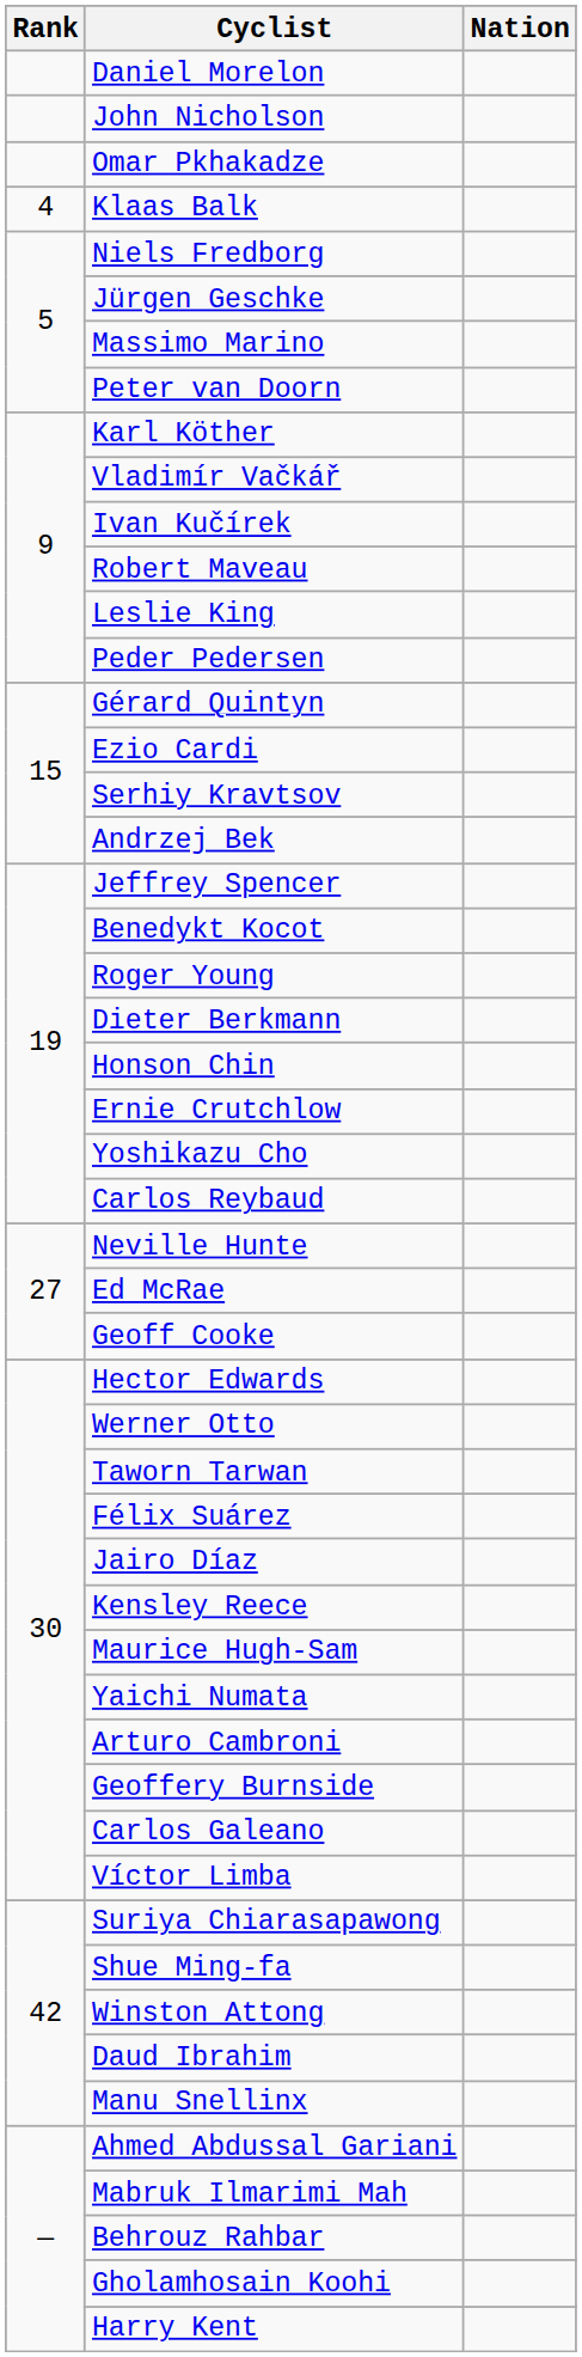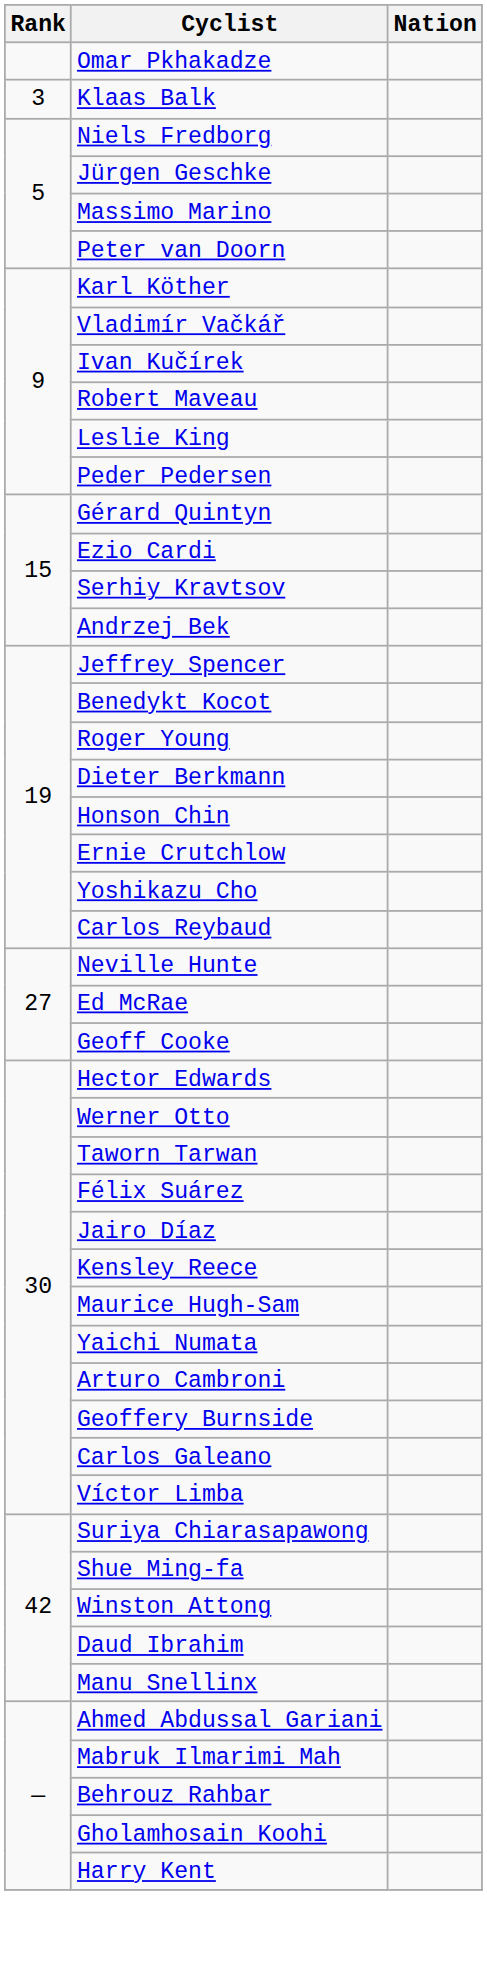 <table class="wikitable sortable" style="text-align:center">
 <tr>
 <th>Rank</th>
 <th>Cyclist</th>
 <th>Nation</th>
 </tr>
 <tr>
 <td></td>
-<td align=left><a href='#'>Daniel Morelon</a></td>
-<td align=left></td>
-</tr>
-<tr>
-<td></td>
-<td align=left><a href='#'>John Nicholson</a></td>
-<td align=left></td>
-</tr>
-<tr>
-<td></td>
 <td align=left><a href='#'>Omar Pkhakadze</a></td>
 <td align=left></td>
 </tr>
 <tr>
-<td>4</td>
+<td>3</td>
 <td align=left><a href='#'>Klaas Balk</a></td>
 <td align=left></td>
 </tr>
 <tr>
 <td rowspan=4>5</td>
 <td align=left><a href='#'>Niels Fredborg</a></td>
 <td align=left></td>
 </tr>
 <tr>
 <td align=left><a href='#'>Jürgen Geschke</a></td>
 <td align=left></td>
 </tr>
 <tr>
 <td align=left><a href='#'>Massimo Marino</a></td>
 <td align=left></td>
 </tr>
 <tr>
 <td align=left><a href='#'>Peter van Doorn</a></td>
 <td align=left></td>
 </tr>
 <tr>
 <td rowspan=6>9</td>
 <td align=left><a href='#'>Karl Köther</a></td>
 <td align=left></td>
 </tr>
 <tr>
 <td align=left><a href='#'>Vladimír Vačkář</a></td>
 <td align=left></td>
 </tr>
 <tr>
 <td align=left><a href='#'>Ivan Kučírek</a></td>
 <td align=left></td>
 </tr>
 <tr>
 <td align=left><a href='#'>Robert Maveau</a></td>
 <td align=left></td>
 </tr>
 <tr>
 <td align=left><a href='#'>Leslie King</a></td>
 <td align=left></td>
 </tr>
 <tr>
 <td align=left><a href='#'>Peder Pedersen</a></td>
 <td align=left></td>
 </tr>
 <tr>
 <td rowspan=4>15</td>
 <td align=left><a href='#'>Gérard Quintyn</a></td>
 <td align=left></td>
 </tr>
 <tr>
 <td align=left><a href='#'>Ezio Cardi</a></td>
 <td align=left></td>
 </tr>
 <tr>
 <td align=left><a href='#'>Serhiy Kravtsov</a></td>
 <td align=left></td>
 </tr>
 <tr>
 <td align=left><a href='#'>Andrzej Bek</a></td>
 <td align=left></td>
 </tr>
 <tr>
 <td rowspan=8>19</td>
 <td align=left><a href='#'>Jeffrey Spencer</a></td>
 <td align=left></td>
 </tr>
 <tr>
 <td align=left><a href='#'>Benedykt Kocot</a></td>
 <td align=left></td>
 </tr>
 <tr>
 <td align=left><a href='#'>Roger Young</a></td>
 <td align=left></td>
 </tr>
 <tr>
 <td align=left><a href='#'>Dieter Berkmann</a></td>
 <td align=left></td>
 </tr>
 <tr>
 <td align=left><a href='#'>Honson Chin</a></td>
 <td align=left></td>
 </tr>
 <tr>
 <td align=left><a href='#'>Ernie Crutchlow</a></td>
 <td align=left></td>
 </tr>
 <tr>
 <td align=left><a href='#'>Yoshikazu Cho</a></td>
 <td align=left></td>
 </tr>
 <tr>
 <td align=left><a href='#'>Carlos Reybaud</a></td>
 <td align=left></td>
 </tr>
 <tr>
 <td rowspan=3>27</td>
 <td align=left><a href='#'>Neville Hunte</a></td>
 <td align=left></td>
 </tr>
 <tr>
 <td align=left><a href='#'>Ed McRae</a></td>
 <td align=left></td>
 </tr>
 <tr>
 <td align=left><a href='#'>Geoff Cooke</a></td>
 <td align=left></td>
 </tr>
 <tr>
 <td rowspan=12>30</td>
 <td align=left><a href='#'>Hector Edwards</a></td>
 <td align=left></td>
 </tr>
 <tr>
 <td align=left><a href='#'>Werner Otto</a></td>
 <td align=left></td>
 </tr>
 <tr>
 <td align=left><a href='#'>Taworn Tarwan</a></td>
 <td align=left></td>
 </tr>
 <tr>
 <td align=left><a href='#'>Félix Suárez</a></td>
 <td align=left></td>
 </tr>
 <tr>
 <td align=left><a href='#'>Jairo Díaz</a></td>
 <td align=left></td>
 </tr>
 <tr>
 <td align=left><a href='#'>Kensley Reece</a></td>
 <td align=left></td>
 </tr>
 <tr>
 <td align=left><a href='#'>Maurice Hugh-Sam</a></td>
 <td align=left></td>
 </tr>
 <tr>
 <td align=left><a href='#'>Yaichi Numata</a></td>
 <td align=left></td>
 </tr>
 <tr>
 <td align=left><a href='#'>Arturo Cambroni</a></td>
 <td align=left></td>
 </tr>
 <tr>
 <td align=left><a href='#'>Geoffery Burnside</a></td>
 <td align=left></td>
 </tr>
 <tr>
 <td align=left><a href='#'>Carlos Galeano</a></td>
 <td align=left></td>
 </tr>
 <tr>
 <td align=left><a href='#'>Víctor Limba</a></td>
 <td align=left></td>
 </tr>
 <tr>
 <td rowspan=5>42</td>
 <td align=left><a href='#'>Suriya Chiarasapawong</a></td>
 <td align=left></td>
 </tr>
 <tr>
 <td align=left><a href='#'>Shue Ming-fa</a></td>
 <td align=left></td>
 </tr>
 <tr>
 <td align=left><a href='#'>Winston Attong</a></td>
 <td align=left></td>
 </tr>
 <tr>
 <td align=left><a href='#'>Daud Ibrahim</a></td>
 <td align=left></td>
 </tr>
 <tr>
 <td align=left><a href='#'>Manu Snellinx</a></td>
 <td align=left></td>
 </tr>
 <tr>
 <td data-sort-value=48 rowspan=5>—</td>
 <td align=left><a href='#'>Ahmed Abdussal Gariani</a></td>
 <td align=left></td>
 </tr>
 <tr>
 <td align=left><a href='#'>Mabruk Ilmarimi Mah</a></td>
 <td align=left></td>
 </tr>
 <tr>
 <td align=left><a href='#'>Behrouz Rahbar</a></td>
 <td align=left></td>
 </tr>
 <tr>
 <td align=left><a href='#'>Gholamhosain Koohi</a></td>
 <td align=left></td>
 </tr>
 <tr>
 <td align=left><a href='#'>Harry Kent</a></td>
 <td align=left></td>
 </tr>
 </table>
